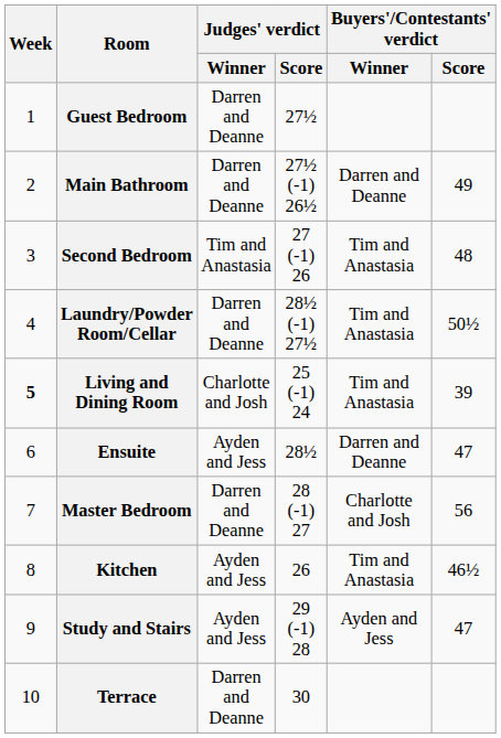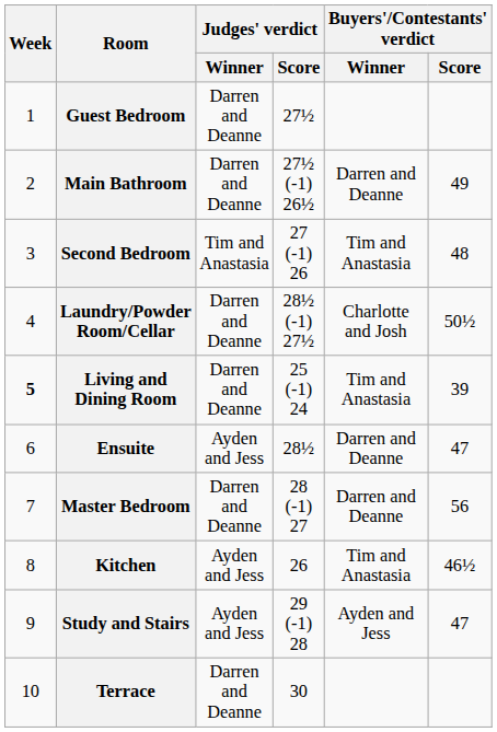 <table class="wikitable plainrowheaders" style="text-align:center; width:70%;">
 <tr>
 <th scope="col" rowspan="2" style="width:05%;">Week</th>
 <th scope="col" rowspan="2" style="width:15%;">Room</th>
 <th scope="col" colspan="2" style="width:20%;">Judges' verdict</th>
 <th scope="col" colspan="2" style="width:20%;">Buyers'/Contestants' verdict</th>
 </tr>
 <tr>
 <th scope="col" style="width:10%;">Winner</th>
 <th scope="col" style="width:05%;">Score</th>
 <th scope="col" style="width:10%;">Winner</th>
 <th scope="col" style="width:05%;">Score</th>
 </tr>
 <tr>
 <td>1</td>
 <th scope="row" style="text-align:center">Guest Bedroom</th>
 <td>Darren and Deanne</td>
 <td>27½</td>
 <td></td>
 <td></td>
 </tr>
 <tr>
 <td>2</td>
 <th scope="row" style="text-align:center">Main Bathroom</th>
 <td>Darren and Deanne</td>
 <td>27½ (-1) 26½</td>
 <td>Darren and Deanne</td>
 <td>49</td>
 </tr>
 <tr>
 <td>3</td>
 <th scope="row" style="text-align:center">Second Bedroom</th>
 <td>Tim and Anastasia</td>
 <td>27 (-1) 26</td>
 <td>Tim and Anastasia</td>
 <td>48</td>
 </tr>
 <tr>
 <td>4</td>
 <th scope="row" style="text-align:center">Laundry/Powder Room/Cellar</th>
 <td>Darren and Deanne</td>
 <td>28½ (-1) 27½</td>
-<td>Tim and Anastasia</td>
+<td>Charlotte and Josh</td>
 <td>50½</td>
 </tr>
 <tr>
 <td><strong>5</strong></td>
 <th scope="row" style="text-align:center">Living and Dining Room</th>
-<td>Charlotte and Josh</td>
+<td>Darren and Deanne</td>
 <td>25 (-1) 24</td>
 <td>Tim and Anastasia</td>
 <td>39</td>
 </tr>
 <tr>
 <td>6</td>
 <th scope="row" style="text-align:center">Ensuite</th>
 <td>Ayden and Jess</td>
 <td>28½</td>
 <td>Darren and Deanne</td>
 <td>47</td>
 </tr>
 <tr>
 <td>7</td>
 <th scope="row" style="text-align:center">Master Bedroom</th>
 <td>Darren and Deanne</td>
 <td>28 (-1) 27</td>
-<td>Charlotte and Josh</td>
+<td>Darren and Deanne</td>
 <td>56</td>
 </tr>
 <tr>
 <td>8</td>
 <th scope="row" style="text-align:center">Kitchen</th>
 <td>Ayden and Jess</td>
 <td>26</td>
 <td>Tim and Anastasia</td>
 <td>46½</td>
 </tr>
 <tr>
 <td>9</td>
 <th scope="row" style="text-align:center">Study and Stairs</th>
 <td>Ayden and Jess</td>
 <td>29 (-1) 28</td>
 <td>Ayden and Jess</td>
 <td>47</td>
 </tr>
 <tr>
 <td>10</td>
 <th scope="row" style="text-align:center">Terrace</th>
 <td>Darren and Deanne</td>
 <td>30</td>
 <td></td>
 <td></td>
 </tr>
 </table>
